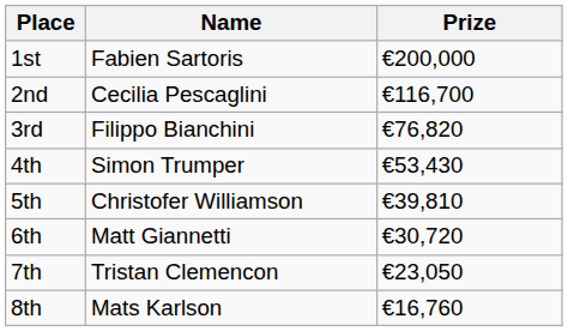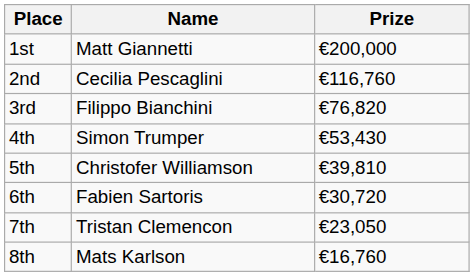 <table class="wikitable">
 <tr>
 <th style="width:50px;">Place</th>
 <th style="width:200px;">Name</th>
 <th style="width:125px;">Prize</th>
 </tr>
 <tr>
 <td>1st</td>
-<td> Fabien Sartoris</td>
+<td> Matt Giannetti</td>
 <td>€200,000</td>
 </tr>
 <tr>
 <td>2nd</td>
 <td> Cecilia Pescaglini</td>
-<td>€116,700</td>
+<td>€116,760</td>
 </tr>
 <tr>
 <td>3rd</td>
 <td> Filippo Bianchini</td>
 <td>€76,820</td>
 </tr>
 <tr>
 <td>4th</td>
 <td> Simon Trumper</td>
 <td>€53,430</td>
 </tr>
 <tr>
 <td>5th</td>
 <td> Christofer Williamson</td>
 <td>€39,810</td>
 </tr>
 <tr>
 <td>6th</td>
-<td> Matt Giannetti</td>
+<td> Fabien Sartoris</td>
 <td>€30,720</td>
 </tr>
 <tr>
 <td>7th</td>
 <td> Tristan Clemencon</td>
 <td>€23,050</td>
 </tr>
 <tr>
 <td>8th</td>
 <td> Mats Karlson</td>
 <td>€16,760</td>
 </tr>
 </table>
